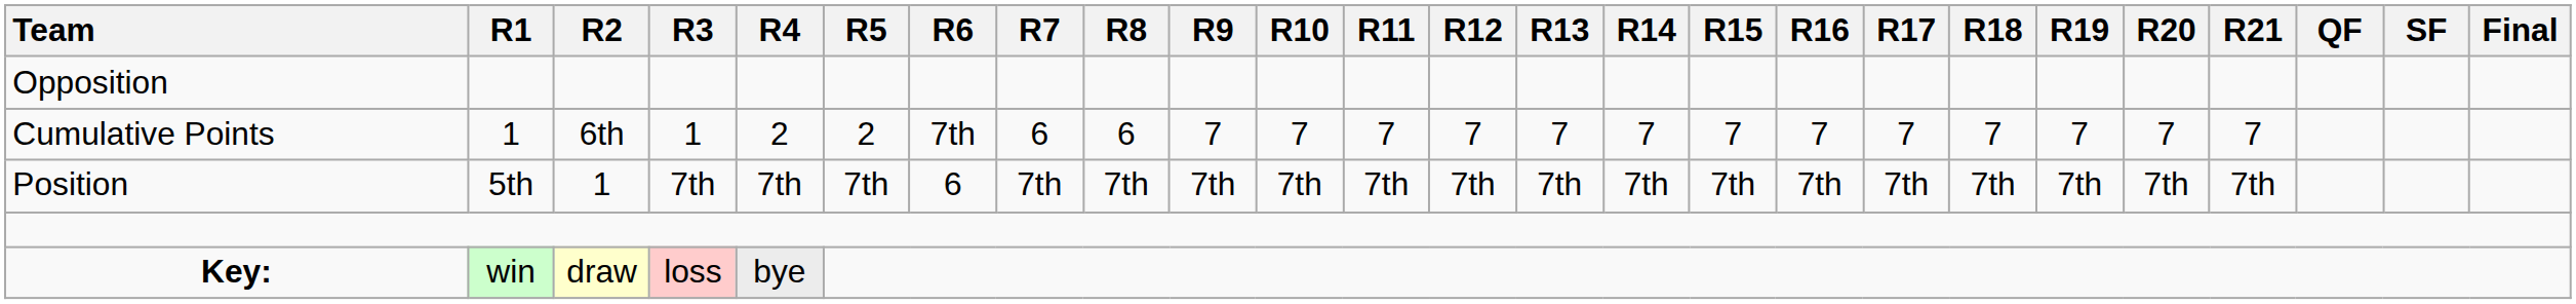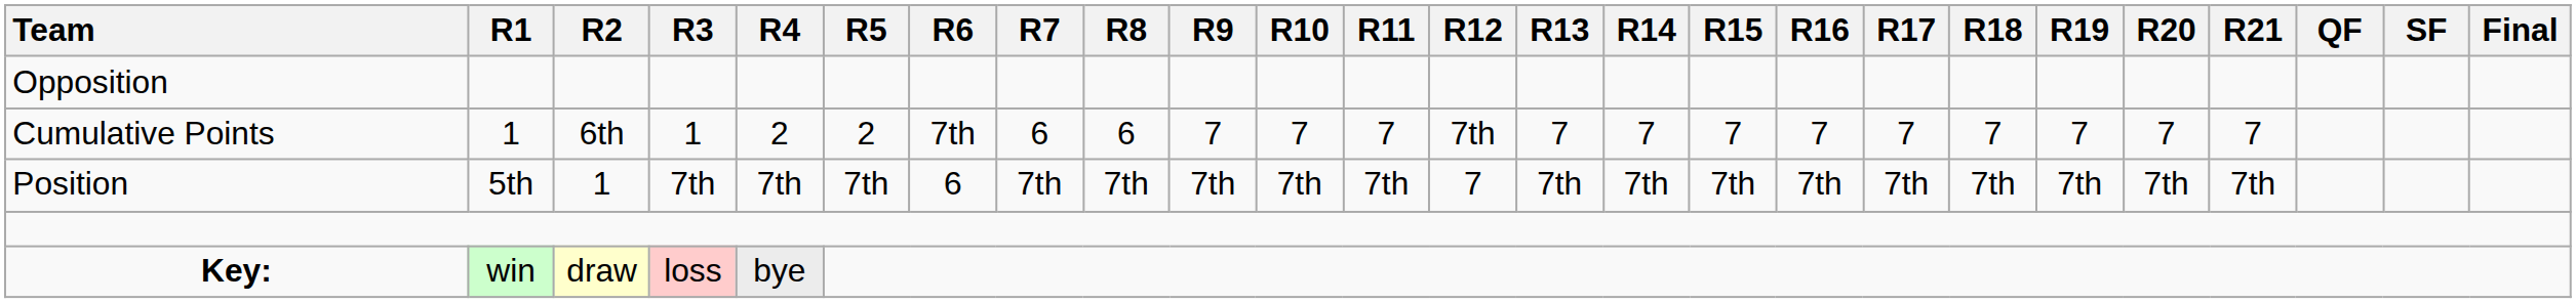 <table class="wikitable" style="text-align:center; width:100%; font-size:100%">
 <tr>
 <th style="text-align:left; width:16%;">Team</th>
 <th style="width:3%;">R1</th>
 <th style="width:3%;">R2</th>
 <th style="width:3%;">R3</th>
 <th style="width:3%;">R4</th>
 <th style="width:3%;">R5</th>
 <th style="width:3%;">R6</th>
 <th style="width:3%;">R7</th>
 <th style="width:3%;">R8</th>
 <th style="width:3%;">R9</th>
 <th style="width:3%;">R10</th>
 <th style="width:3%;">R11</th>
 <th style="width:3%;">R12</th>
 <th style="width:3%;">R13</th>
 <th style="width:3%;">R14</th>
 <th style="width:3%;">R15</th>
 <th style="width:3%;">R16</th>
 <th style="width:3%;">R17</th>
 <th style="width:3%;">R18</th>
 <th style="width:3%;">R19</th>
 <th style="width:3%;">R20</th>
 <th style="width:3%;">R21</th>
 <th style="width:3%;">QF</th>
 <th style="width:3%;">SF</th>
 <th style="width:3%;">Final</th>
 </tr>
 <tr>
 <td style="text-align:left;">Opposition</td>
 <td></td>
 <td></td>
 <td></td>
 <td></td>
 <td></td>
 <td></td>
 <td></td>
 <td></td>
 <td></td>
 <td></td>
 <td></td>
 <td></td>
 <td></td>
 <td></td>
 <td></td>
 <td></td>
 <td></td>
 <td></td>
 <td></td>
 <td></td>
 <td></td>
 <td> </td>
 <td> </td>
 <td> </td>
 </tr>
 <tr>
 <td style="text-align:left;">Cumulative Points</td>
 <td>1</td>
 <td>6th</td>
 <td>1</td>
 <td>2</td>
 <td>2</td>
 <td>7th</td>
 <td>6</td>
 <td>6</td>
 <td>7</td>
 <td>7</td>
 <td>7</td>
-<td>7</td>
+<td>7th</td>
 <td>7</td>
 <td>7</td>
 <td>7</td>
 <td>7</td>
 <td>7</td>
 <td>7</td>
 <td>7</td>
 <td>7</td>
 <td>7</td>
 <td> </td>
 <td> </td>
 <td> </td>
 </tr>
 <tr>
 <td style="text-align:left;">Position</td>
 <td>5th</td>
 <td>1</td>
 <td>7th</td>
 <td>7th</td>
 <td>7th</td>
 <td>6</td>
 <td>7th</td>
 <td>7th</td>
 <td>7th</td>
 <td>7th</td>
 <td>7th</td>
-<td>7th</td>
+<td>7</td>
 <td>7th</td>
 <td>7th</td>
 <td>7th</td>
 <td>7th</td>
 <td>7th</td>
 <td>7th</td>
 <td>7th</td>
 <td>7th</td>
 <td>7th</td>
 <td> </td>
 <td> </td>
 <td> </td>
 </tr>
 <tr>
 <td colspan=100% style="height:10px"></td>
 </tr>
 <tr>
 <td><strong>Key:</strong></td>
 <td style="background:#CCFFCC;">win</td>
 <td style="background:#FFFFCC;">draw</td>
 <td style="background:#FFCCCC;">loss</td>
 <td style="background:#ECECEC;">bye</td>
 <td colspan=100%></td>
 </tr>
 </table>
